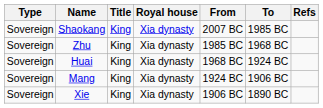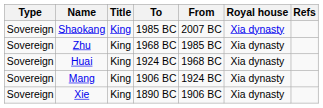 <table style="text-align:center;" class="wikitable">
 <tr>
 <th>Type</th>
 <th>Name</th>
 <th>Title</th>
+<th>To</th>
+<th>From</th>
 <th>Royal house</th>
-<th>From</th>
-<th>To</th>
 <th>Refs</th>
 </tr>
 <tr>
 <td>Sovereign</td>
 <td><a href='#'>Shaokang</a></td>
 <td><a href='#'>King</a></td>
+<td>1985 BC</td>
+<td>2007 BC</td>
 <td><a href='#'>Xia dynasty</a></td>
-<td>2007 BC</td>
-<td>1985 BC</td>
 <td></td>
 </tr>
 <tr>
 <td>Sovereign</td>
 <td><a href='#'>Zhu</a></td>
 <td>King</td>
+<td>1968 BC</td>
+<td>1985 BC</td>
 <td>Xia dynasty</td>
-<td>1985 BC</td>
-<td>1968 BC</td>
 <td></td>
 </tr>
 <tr>
 <td>Sovereign</td>
 <td><a href='#'>Huai</a></td>
 <td>King</td>
+<td>1924 BC</td>
+<td>1968 BC</td>
 <td>Xia dynasty</td>
-<td>1968 BC</td>
-<td>1924 BC</td>
 <td></td>
 </tr>
 <tr>
 <td>Sovereign</td>
 <td><a href='#'>Mang</a></td>
 <td>King</td>
+<td>1906 BC</td>
+<td>1924 BC</td>
 <td>Xia dynasty</td>
-<td>1924 BC</td>
-<td>1906 BC</td>
 <td></td>
 </tr>
 <tr>
 <td>Sovereign</td>
 <td><a href='#'>Xie</a></td>
 <td>King</td>
+<td>1890 BC</td>
+<td>1906 BC</td>
 <td>Xia dynasty</td>
-<td>1906 BC</td>
-<td>1890 BC</td>
 <td></td>
 </tr>
 </table>
